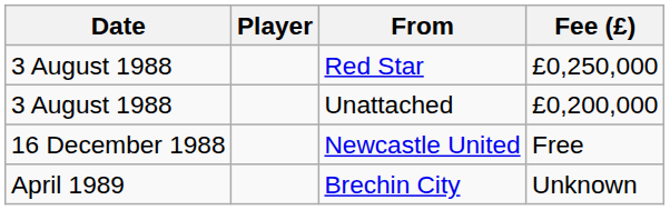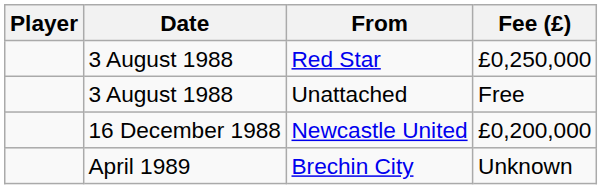 <table class="wikitable sortable" style="font-size:95%">
 <tr>
+<th>Player</th>
 <th>Date</th>
-<th>Player</th>
 <th>From</th>
 <th>Fee (£)</th>
 </tr>
 <tr>
+<td> </td>
 <td>3 August 1988</td>
-<td> </td>
 <td><a href='#'>Red Star</a></td>
 <td>£0,250,000</td>
 </tr>
 <tr>
+<td> </td>
 <td>3 August 1988</td>
+<td>Unattached</td>
+<td>Free</td>
+</tr>
+<tr>
 <td> </td>
-<td>Unattached</td>
+<td>16 December 1988</td>
+<td><a href='#'>Newcastle United</a></td>
 <td>£0,200,000</td>
 </tr>
 <tr>
-<td>16 December 1988</td>
 <td> </td>
-<td><a href='#'>Newcastle United</a></td>
-<td>Free</td>
-</tr>
-<tr>
 <td> April 1989</td>
-<td> </td>
 <td><a href='#'>Brechin City</a></td>
 <td>Unknown</td>
 </tr>
 </table>
